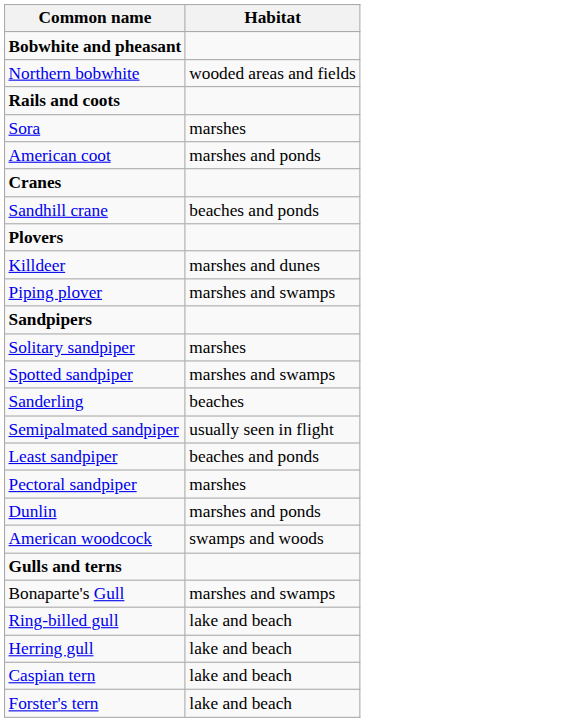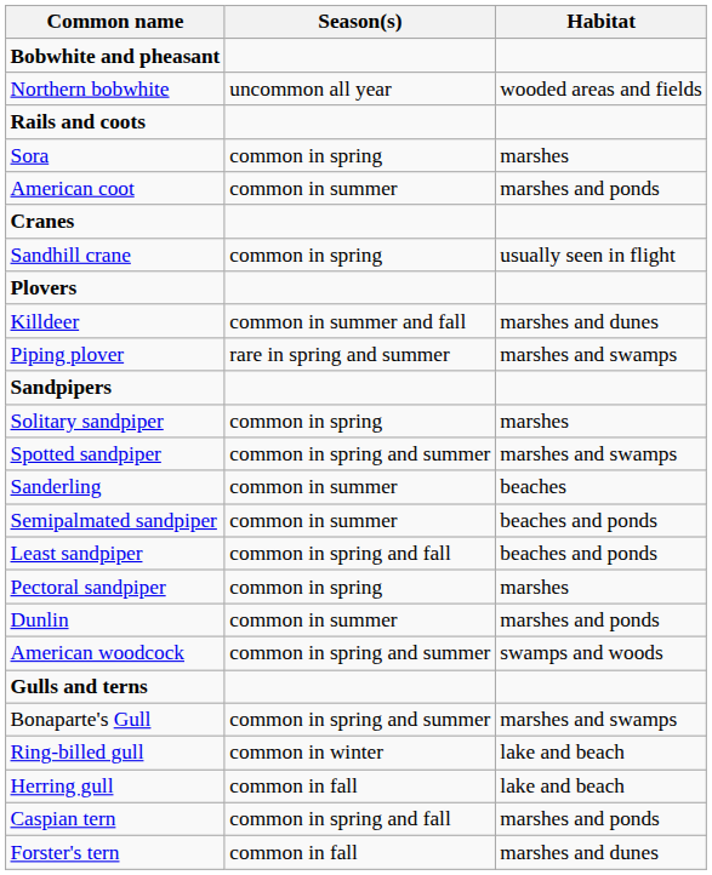 <table class="wikitable " align="center">
 <tr>
 <th><strong>Common name</strong></th>
+<th><strong>Season(s)</strong></th>
 <th><strong>Habitat</strong></th>
 </tr>
 <tr>
 <td><strong>Bobwhite and pheasant</strong></td>
 <td></td>
+<td></td>
 </tr>
 <tr>
 <td><a href='#'>Northern bobwhite</a></td>
+<td>uncommon all year</td>
 <td>wooded areas and fields</td>
 </tr>
 <tr>
 <td><strong>Rails and coots</strong></td>
 <td></td>
+<td></td>
 </tr>
 <tr>
 <td><a href='#'>Sora</a></td>
+<td>common in spring</td>
 <td>marshes</td>
 </tr>
 <tr>
 <td><a href='#'>American coot</a></td>
+<td>common in summer</td>
 <td>marshes and ponds</td>
 </tr>
 <tr>
 <td><strong>Cranes</strong></td>
 <td></td>
+<td></td>
 </tr>
 <tr>
 <td><a href='#'>Sandhill crane</a></td>
-<td>beaches and ponds</td>
+<td>common in spring</td>
+<td>usually seen in flight</td>
 </tr>
 <tr>
 <td><strong>Plovers</strong></td>
 <td></td>
+<td></td>
 </tr>
 <tr>
 <td><a href='#'>Killdeer</a></td>
+<td>common in summer and fall</td>
 <td>marshes and dunes</td>
 </tr>
 <tr>
 <td><a href='#'>Piping plover</a></td>
+<td>rare in spring and summer</td>
 <td>marshes and swamps</td>
 </tr>
 <tr>
 <td><strong>Sandpipers</strong></td>
 <td></td>
+<td></td>
 </tr>
 <tr>
 <td><a href='#'>Solitary sandpiper</a></td>
+<td>common in spring</td>
 <td>marshes</td>
 </tr>
 <tr>
 <td><a href='#'>Spotted sandpiper</a></td>
+<td>common in spring and summer</td>
 <td>marshes and swamps</td>
 </tr>
 <tr>
 <td><a href='#'>Sanderling</a></td>
+<td>common in summer</td>
 <td>beaches</td>
 </tr>
 <tr>
 <td><a href='#'>Semipalmated sandpiper</a></td>
-<td>usually seen in flight</td>
+<td>common in summer</td>
+<td>beaches and ponds</td>
 </tr>
 <tr>
 <td><a href='#'>Least sandpiper</a></td>
+<td>common in spring and fall</td>
 <td>beaches and ponds</td>
 </tr>
 <tr>
 <td><a href='#'>Pectoral sandpiper</a></td>
+<td>common in spring</td>
 <td>marshes</td>
 </tr>
 <tr>
 <td><a href='#'>Dunlin</a></td>
+<td>common in summer</td>
 <td>marshes and ponds</td>
 </tr>
 <tr>
 <td><a href='#'>American woodcock</a></td>
+<td>common in spring and summer</td>
 <td>swamps and woods</td>
 </tr>
 <tr>
 <td><strong>Gulls and terns</strong></td>
 <td></td>
+<td></td>
 </tr>
 <tr>
 <td>Bonaparte's <a href='#'>Gull</a></td>
+<td>common in spring and summer</td>
 <td>marshes and swamps</td>
 </tr>
 <tr>
 <td><a href='#'>Ring-billed gull</a></td>
+<td>common in winter</td>
 <td>lake and beach</td>
 </tr>
 <tr>
 <td><a href='#'>Herring gull</a></td>
+<td>common in fall</td>
 <td>lake and beach</td>
 </tr>
 <tr>
 <td><a href='#'>Caspian tern</a></td>
-<td>lake and beach</td>
+<td>common in spring and fall</td>
+<td>marshes and ponds</td>
 </tr>
 <tr>
 <td><a href='#'>Forster's tern</a></td>
-<td>lake and beach</td>
+<td>common in fall</td>
+<td>marshes and dunes</td>
 </tr>
 </table>
